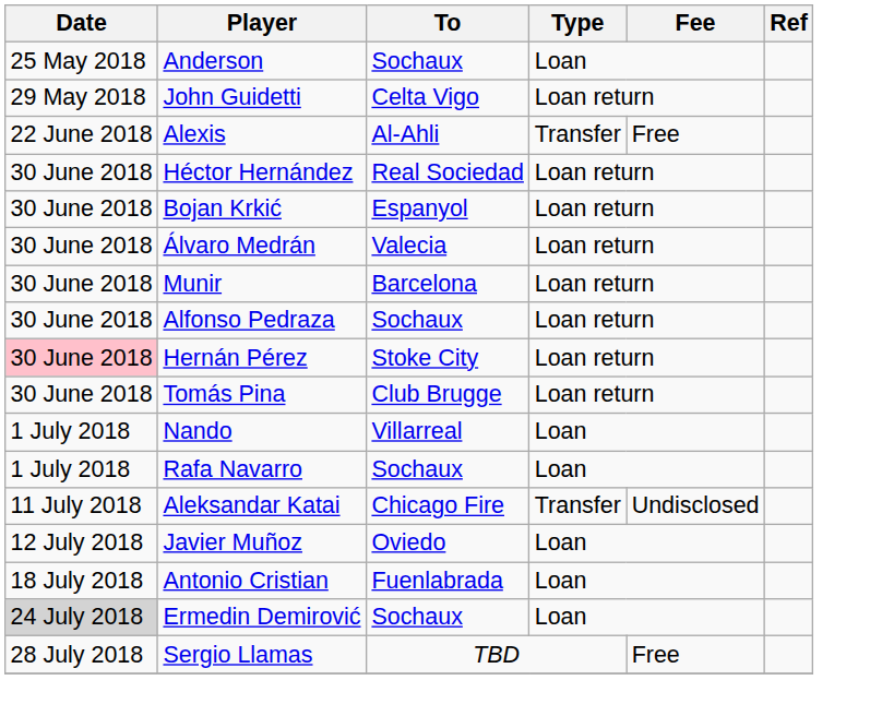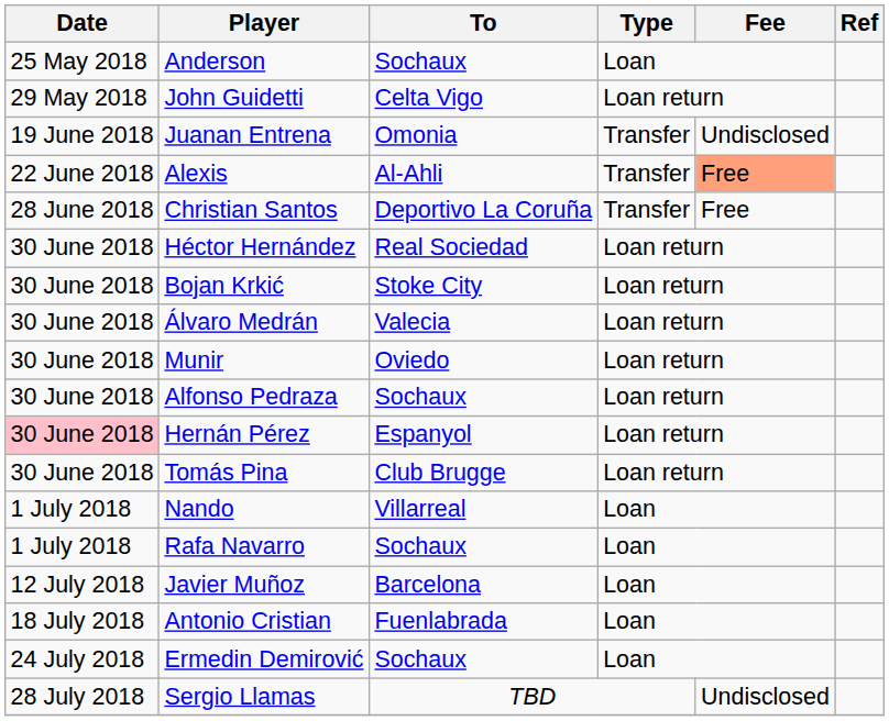 <table class="wikitable">
 <tr>
 <th>Date</th>
 <th>Player</th>
 <th>To</th>
 <th>Type</th>
 <th>Fee</th>
 <th>Ref</th>
 </tr>
 <tr>
 <td>25 May 2018</td>
 <td> <a href='#'>Anderson</a></td>
 <td> <a href='#'>Sochaux</a></td>
 <td colspan=2>Loan</td>
 <td></td>
 </tr>
 <tr>
 <td>29 May 2018</td>
 <td> <a href='#'>John Guidetti</a></td>
 <td> <a href='#'>Celta Vigo</a></td>
 <td colspan=2>Loan return</td>
 <td></td>
 </tr>
 <tr>
+<td>19 June 2018</td>
+<td> <a href='#'>Juanan Entrena</a></td>
+<td> <a href='#'>Omonia</a></td>
+<td>Transfer</td>
+<td>Undisclosed</td>
+<td></td>
+</tr>
+<tr>
 <td>22 June 2018</td>
 <td> <a href='#'>Alexis</a></td>
 <td> <a href='#'>Al-Ahli</a></td>
+<td>Transfer</td>
+<td style="background: lightsalmon;">Free</td>
+<td></td>
+</tr>
+<tr>
+<td>28 June 2018</td>
+<td> <a href='#'>Christian Santos</a></td>
+<td> <a href='#'>Deportivo La Coruña</a></td>
 <td>Transfer</td>
 <td>Free</td>
 <td></td>
 </tr>
 <tr>
 <td>30 June 2018</td>
 <td> <a href='#'>Héctor Hernández</a></td>
 <td> <a href='#'>Real Sociedad</a></td>
 <td colspan=2>Loan return</td>
 <td></td>
 </tr>
 <tr>
 <td>30 June 2018</td>
 <td> <a href='#'>Bojan Krkić</a></td>
-<td> <a href='#'>Espanyol</a></td>
+<td> <a href='#'>Stoke City</a></td>
 <td colspan=2>Loan return</td>
 <td></td>
 </tr>
 <tr>
 <td>30 June 2018</td>
 <td> <a href='#'>Álvaro Medrán</a></td>
 <td> <a href='#'>Valecia</a></td>
 <td colspan=2>Loan return</td>
 <td></td>
 </tr>
 <tr>
 <td>30 June 2018</td>
 <td> <a href='#'>Munir</a></td>
-<td> <a href='#'>Barcelona</a></td>
+<td> <a href='#'>Oviedo</a></td>
 <td colspan=2>Loan return</td>
 <td></td>
 </tr>
 <tr>
 <td>30 June 2018</td>
 <td> <a href='#'>Alfonso Pedraza</a></td>
 <td> <a href='#'>Sochaux</a></td>
 <td colspan=2>Loan return</td>
 <td></td>
 </tr>
 <tr>
 <td style="background: pink;">30 June 2018</td>
 <td> <a href='#'>Hernán Pérez</a></td>
-<td> <a href='#'>Stoke City</a></td>
+<td> <a href='#'>Espanyol</a></td>
 <td colspan=2>Loan return</td>
 <td></td>
 </tr>
 <tr>
 <td>30 June 2018</td>
 <td> <a href='#'>Tomás Pina</a></td>
 <td> <a href='#'>Club Brugge</a></td>
 <td colspan=2>Loan return</td>
 <td></td>
 </tr>
 <tr>
 <td>1 July 2018</td>
 <td> <a href='#'>Nando</a></td>
 <td> <a href='#'>Villarreal</a></td>
 <td colspan=2>Loan</td>
 <td></td>
 </tr>
 <tr>
 <td>1 July 2018</td>
 <td> <a href='#'>Rafa Navarro</a></td>
 <td> <a href='#'>Sochaux</a></td>
 <td colspan=2>Loan</td>
 <td></td>
 </tr>
 <tr>
-<td>11 July 2018</td>
-<td> <a href='#'>Aleksandar Katai</a></td>
-<td> <a href='#'>Chicago Fire</a></td>
-<td>Transfer</td>
-<td>Undisclosed</td>
-<td></td>
-</tr>
-<tr>
 <td>12 July 2018</td>
 <td> <a href='#'>Javier Muñoz</a></td>
-<td> <a href='#'>Oviedo</a></td>
+<td> <a href='#'>Barcelona</a></td>
 <td colspan=2>Loan</td>
 <td></td>
 </tr>
 <tr>
 <td>18 July 2018</td>
 <td> <a href='#'>Antonio Cristian</a></td>
 <td> <a href='#'>Fuenlabrada</a></td>
 <td colspan=2>Loan</td>
 <td></td>
 </tr>
 <tr>
-<td style="background: lightgrey;">24 July 2018</td>
+<td>24 July 2018</td>
 <td> <a href='#'>Ermedin Demirović</a></td>
 <td> <a href='#'>Sochaux</a></td>
 <td colspan=2>Loan</td>
 <td></td>
 </tr>
 <tr>
 <td>28 July 2018</td>
 <td> <a href='#'>Sergio Llamas</a></td>
 <td colspan=2 align=center><em>TBD</em></td>
-<td>Free</td>
+<td>Undisclosed</td>
 <td></td>
 </tr>
 <tr>
 </tr>
 </table>
